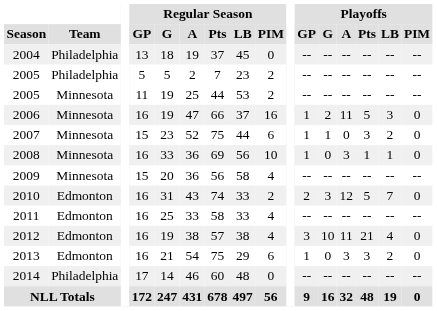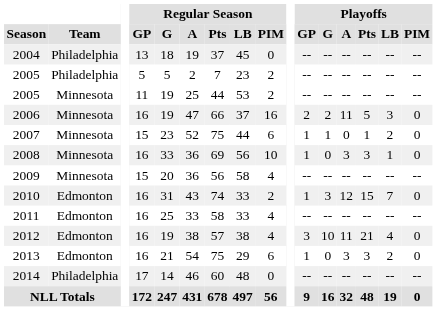 <table BORDER="0" CELLPADDING="3" CELLSPACING="0">
 <tr ALIGN="center" bgcolor="#e0e0e0">
 <th colspan="2" bgcolor="#ffffff"> </th>
 <th rowspan="99" bgcolor="#ffffff"> </th>
 <th colspan="6">Regular Season</th>
 <th rowspan="99" bgcolor="#ffffff"> </th>
 <th colspan="6">Playoffs</th>
 </tr>
 <tr ALIGN="center" bgcolor="#e0e0e0">
 <th>Season</th>
 <th>Team</th>
 <th>GP</th>
 <th>G</th>
 <th>A</th>
 <th>Pts</th>
 <th>LB</th>
 <th>PIM</th>
 <th>GP</th>
 <th>G</th>
 <th>A</th>
 <th>Pts</th>
 <th>LB</th>
 <th>PIM</th>
 </tr>
 <tr ALIGN="center" bgcolor="#f0f0f0">
 <td>2004</td>
 <td>Philadelphia</td>
 <td>13</td>
 <td>18</td>
 <td>19</td>
 <td>37</td>
 <td>45</td>
 <td>0</td>
 <td>--</td>
 <td>--</td>
 <td>--</td>
 <td>--</td>
 <td>--</td>
 <td>--</td>
 </tr>
 <tr ALIGN="center">
 <td>2005</td>
 <td>Philadelphia</td>
 <td>5</td>
 <td>5</td>
 <td>2</td>
 <td>7</td>
 <td>23</td>
 <td>2</td>
 <td>--</td>
 <td>--</td>
 <td>--</td>
 <td>--</td>
 <td>--</td>
 <td>--</td>
 </tr>
 <tr ALIGN="center">
 <td>2005</td>
 <td>Minnesota</td>
 <td>11</td>
 <td>19</td>
 <td>25</td>
 <td>44</td>
 <td>53</td>
 <td>2</td>
 <td>--</td>
 <td>--</td>
 <td>--</td>
 <td>--</td>
 <td>--</td>
 <td>--</td>
 </tr>
 <tr ALIGN="center" bgcolor="#f0f0f0">
 <td>2006</td>
 <td>Minnesota</td>
 <td>16</td>
 <td>19</td>
 <td>47</td>
 <td>66</td>
 <td>37</td>
 <td>16</td>
-<td>1</td>
+<td>2</td>
 <td>2</td>
 <td>11</td>
 <td>5</td>
 <td>3</td>
 <td>0</td>
 </tr>
 <tr ALIGN="center">
 <td>2007</td>
 <td>Minnesota</td>
 <td>15</td>
 <td>23</td>
 <td>52</td>
 <td>75</td>
 <td>44</td>
 <td>6</td>
 <td>1</td>
 <td>1</td>
 <td>0</td>
-<td>3</td>
+<td>1</td>
 <td>2</td>
 <td>0</td>
 </tr>
 <tr ALIGN="center" bgcolor="#f0f0f0">
 <td>2008</td>
 <td>Minnesota</td>
 <td>16</td>
 <td>33</td>
 <td>36</td>
 <td>69</td>
 <td>56</td>
 <td>10</td>
 <td>1</td>
 <td>0</td>
 <td>3</td>
-<td>1</td>
+<td>3</td>
 <td>1</td>
 <td>0</td>
 </tr>
 <tr ALIGN="center">
 <td>2009</td>
 <td>Minnesota</td>
 <td>15</td>
 <td>20</td>
 <td>36</td>
 <td>56</td>
 <td>58</td>
 <td>4</td>
 <td>--</td>
 <td>--</td>
 <td>--</td>
 <td>--</td>
 <td>--</td>
 <td>--</td>
 </tr>
 <tr ALIGN="center" bgcolor="#f0f0f0">
 <td>2010</td>
 <td>Edmonton</td>
 <td>16</td>
 <td>31</td>
 <td>43</td>
 <td>74</td>
 <td>33</td>
 <td>2</td>
-<td>2</td>
+<td>1</td>
 <td>3</td>
 <td>12</td>
-<td>5</td>
+<td>15</td>
 <td>7</td>
 <td>0</td>
 </tr>
 <tr ALIGN="center">
 <td>2011</td>
 <td>Edmonton</td>
 <td>16</td>
 <td>25</td>
 <td>33</td>
 <td>58</td>
 <td>33</td>
 <td>4</td>
 <td>--</td>
 <td>--</td>
 <td>--</td>
 <td>--</td>
 <td>--</td>
 <td>--</td>
 </tr>
 <tr ALIGN="center" bgcolor="#f0f0f0">
 <td>2012</td>
 <td>Edmonton</td>
 <td>16</td>
 <td>19</td>
 <td>38</td>
 <td>57</td>
 <td>38</td>
 <td>4</td>
 <td>3</td>
 <td>10</td>
 <td>11</td>
 <td>21</td>
 <td>4</td>
 <td>0</td>
 </tr>
 <tr ALIGN="center">
 <td>2013</td>
 <td>Edmonton</td>
 <td>16</td>
 <td>21</td>
 <td>54</td>
 <td>75</td>
 <td>29</td>
 <td>6</td>
 <td>1</td>
 <td>0</td>
 <td>3</td>
 <td>3</td>
 <td>2</td>
 <td>0</td>
 </tr>
 <tr ALIGN="center" bgcolor="#f0f0f0">
 <td>2014</td>
 <td>Philadelphia</td>
 <td>17</td>
 <td>14</td>
 <td>46</td>
 <td>60</td>
 <td>48</td>
 <td>0</td>
 <td>--</td>
 <td>--</td>
 <td>--</td>
 <td>--</td>
 <td>--</td>
 <td>--</td>
 </tr>
 <tr ALIGN="center" bgcolor="#e0e0e0">
 <th colspan="2">NLL Totals</th>
 <th>172</th>
 <th>247</th>
 <th>431</th>
 <th>678</th>
 <th>497</th>
 <th>56</th>
 <th>9</th>
 <th>16</th>
 <th>32</th>
 <th>48</th>
 <th>19</th>
 <th>0</th>
 </tr>
 </table>
